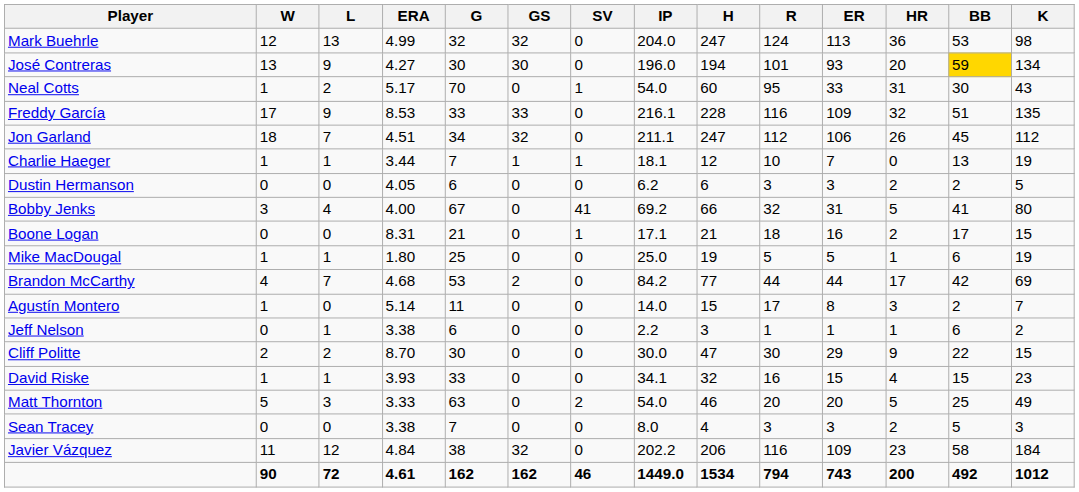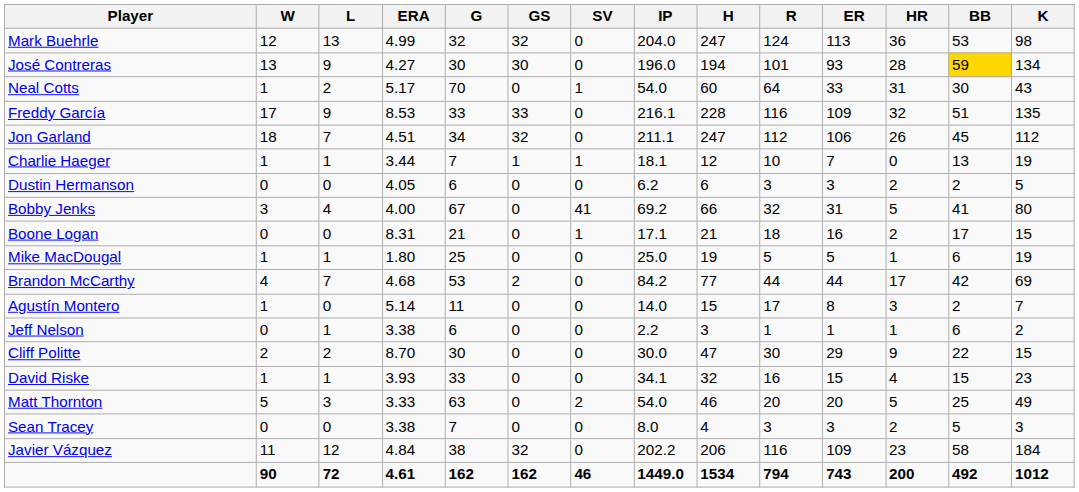 <table class="wikitable sortable">
 <tr>
 <th bgcolor="#DDDDFF" width="20%">Player</th>
 <th bgcolor="#DDDDFF" width="5%">W</th>
 <th bgcolor="#DDDDFF" width="5%">L</th>
 <th bgcolor="#DDDDFF" width="5%">ERA</th>
 <th bgcolor="#DDDDFF" width="5%">G</th>
 <th bgcolor="#DDDDFF" width="5%">GS</th>
 <th bgcolor="#DDDDFF" width="5%">SV</th>
 <th bgcolor="#DDDDFF" width="5%">IP</th>
 <th bgcolor="#DDDDFF" width="5%">H</th>
 <th bgcolor="#DDDDFF" width="5%">R</th>
 <th bgcolor="#DDDDFF" width="5%">ER</th>
 <th bgcolor="#DDDDFF" width="5%">HR</th>
 <th bgcolor="#DDDDFF" width="5%">BB</th>
 <th bgcolor="#DDDDFF" width="5%">K</th>
 </tr>
 <tr>
 <td><a href='#'>Mark Buehrle</a></td>
 <td>12</td>
 <td>13</td>
 <td>4.99</td>
 <td>32</td>
 <td>32</td>
 <td>0</td>
 <td>204.0</td>
 <td>247</td>
 <td>124</td>
 <td>113</td>
 <td>36</td>
 <td>53</td>
 <td>98</td>
 </tr>
 <tr>
 <td><a href='#'>José Contreras</a></td>
 <td>13</td>
 <td>9</td>
 <td>4.27</td>
 <td>30</td>
 <td>30</td>
 <td>0</td>
 <td>196.0</td>
 <td>194</td>
 <td>101</td>
 <td>93</td>
-<td>20</td>
+<td>28</td>
 <td style="background: gold;">59</td>
 <td>134</td>
 </tr>
 <tr>
 <td><a href='#'>Neal Cotts</a></td>
 <td>1</td>
 <td>2</td>
 <td>5.17</td>
 <td>70</td>
 <td>0</td>
 <td>1</td>
 <td>54.0</td>
 <td>60</td>
-<td>95</td>
+<td>64</td>
 <td>33</td>
 <td>31</td>
 <td>30</td>
 <td>43</td>
 </tr>
 <tr>
 <td><a href='#'>Freddy García</a></td>
 <td>17</td>
 <td>9</td>
 <td>8.53</td>
 <td>33</td>
 <td>33</td>
 <td>0</td>
 <td>216.1</td>
 <td>228</td>
 <td>116</td>
 <td>109</td>
 <td>32</td>
 <td>51</td>
 <td>135</td>
 </tr>
 <tr>
 <td><a href='#'>Jon Garland</a></td>
 <td>18</td>
 <td>7</td>
 <td>4.51</td>
 <td>34</td>
 <td>32</td>
 <td>0</td>
 <td>211.1</td>
 <td>247</td>
 <td>112</td>
 <td>106</td>
 <td>26</td>
 <td>45</td>
 <td>112</td>
 </tr>
 <tr>
 <td><a href='#'>Charlie Haeger</a></td>
 <td>1</td>
 <td>1</td>
 <td>3.44</td>
 <td>7</td>
 <td>1</td>
 <td>1</td>
 <td>18.1</td>
 <td>12</td>
 <td>10</td>
 <td>7</td>
 <td>0</td>
 <td>13</td>
 <td>19</td>
 </tr>
 <tr>
 <td><a href='#'>Dustin Hermanson</a></td>
 <td>0</td>
 <td>0</td>
 <td>4.05</td>
 <td>6</td>
 <td>0</td>
 <td>0</td>
 <td>6.2</td>
 <td>6</td>
 <td>3</td>
 <td>3</td>
 <td>2</td>
 <td>2</td>
 <td>5</td>
 </tr>
 <tr>
 <td><a href='#'>Bobby Jenks</a></td>
 <td>3</td>
 <td>4</td>
 <td>4.00</td>
 <td>67</td>
 <td>0</td>
 <td>41</td>
 <td>69.2</td>
 <td>66</td>
 <td>32</td>
 <td>31</td>
 <td>5</td>
 <td>41</td>
 <td>80</td>
 </tr>
 <tr>
 <td><a href='#'>Boone Logan</a></td>
 <td>0</td>
 <td>0</td>
 <td>8.31</td>
 <td>21</td>
 <td>0</td>
 <td>1</td>
 <td>17.1</td>
 <td>21</td>
 <td>18</td>
 <td>16</td>
 <td>2</td>
 <td>17</td>
 <td>15</td>
 </tr>
 <tr>
 <td><a href='#'>Mike MacDougal</a></td>
 <td>1</td>
 <td>1</td>
 <td>1.80</td>
 <td>25</td>
 <td>0</td>
 <td>0</td>
 <td>25.0</td>
 <td>19</td>
 <td>5</td>
 <td>5</td>
 <td>1</td>
 <td>6</td>
 <td>19</td>
 </tr>
 <tr>
 <td><a href='#'>Brandon McCarthy</a></td>
 <td>4</td>
 <td>7</td>
 <td>4.68</td>
 <td>53</td>
 <td>2</td>
 <td>0</td>
 <td>84.2</td>
 <td>77</td>
 <td>44</td>
 <td>44</td>
 <td>17</td>
 <td>42</td>
 <td>69</td>
 </tr>
 <tr>
 <td><a href='#'>Agustín Montero</a></td>
 <td>1</td>
 <td>0</td>
 <td>5.14</td>
 <td>11</td>
 <td>0</td>
 <td>0</td>
 <td>14.0</td>
 <td>15</td>
 <td>17</td>
 <td>8</td>
 <td>3</td>
 <td>2</td>
 <td>7</td>
 </tr>
 <tr>
 <td><a href='#'>Jeff Nelson</a></td>
 <td>0</td>
 <td>1</td>
 <td>3.38</td>
 <td>6</td>
 <td>0</td>
 <td>0</td>
 <td>2.2</td>
 <td>3</td>
 <td>1</td>
 <td>1</td>
 <td>1</td>
 <td>6</td>
 <td>2</td>
 </tr>
 <tr>
 <td><a href='#'>Cliff Politte</a></td>
 <td>2</td>
 <td>2</td>
 <td>8.70</td>
 <td>30</td>
 <td>0</td>
 <td>0</td>
 <td>30.0</td>
 <td>47</td>
 <td>30</td>
 <td>29</td>
 <td>9</td>
 <td>22</td>
 <td>15</td>
 </tr>
 <tr>
 <td><a href='#'>David Riske</a></td>
 <td>1</td>
 <td>1</td>
 <td>3.93</td>
 <td>33</td>
 <td>0</td>
 <td>0</td>
 <td>34.1</td>
 <td>32</td>
 <td>16</td>
 <td>15</td>
 <td>4</td>
 <td>15</td>
 <td>23</td>
 </tr>
 <tr>
 <td><a href='#'>Matt Thornton</a></td>
 <td>5</td>
 <td>3</td>
 <td>3.33</td>
 <td>63</td>
 <td>0</td>
 <td>2</td>
 <td>54.0</td>
 <td>46</td>
 <td>20</td>
 <td>20</td>
 <td>5</td>
 <td>25</td>
 <td>49</td>
 </tr>
 <tr>
 <td><a href='#'>Sean Tracey</a></td>
 <td>0</td>
 <td>0</td>
 <td>3.38</td>
 <td>7</td>
 <td>0</td>
 <td>0</td>
 <td>8.0</td>
 <td>4</td>
 <td>3</td>
 <td>3</td>
 <td>2</td>
 <td>5</td>
 <td>3</td>
 </tr>
 <tr>
 <td><a href='#'>Javier Vázquez</a></td>
 <td>11</td>
 <td>12</td>
 <td>4.84</td>
 <td>38</td>
 <td>32</td>
 <td>0</td>
 <td>202.2</td>
 <td>206</td>
 <td>116</td>
 <td>109</td>
 <td>23</td>
 <td>58</td>
 <td>184</td>
 </tr>
 <tr class="sortbottom">
 <td></td>
 <td><strong>90</strong></td>
 <td><strong>72</strong></td>
 <td><strong>4.61</strong></td>
 <td><strong>162</strong></td>
 <td><strong>162</strong></td>
 <td><strong>46</strong></td>
 <td><strong>1449.0</strong></td>
 <td><strong>1534</strong></td>
 <td><strong>794</strong></td>
 <td><strong>743</strong></td>
 <td><strong>200</strong></td>
 <td><strong>492</strong></td>
 <td><strong>1012</strong></td>
 </tr>
 </table>
